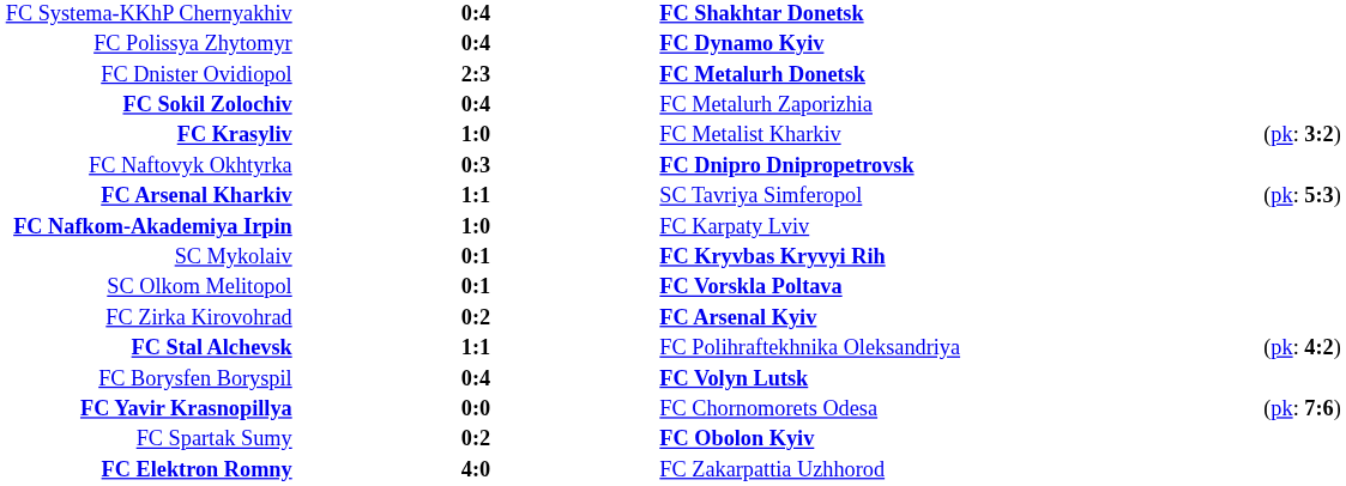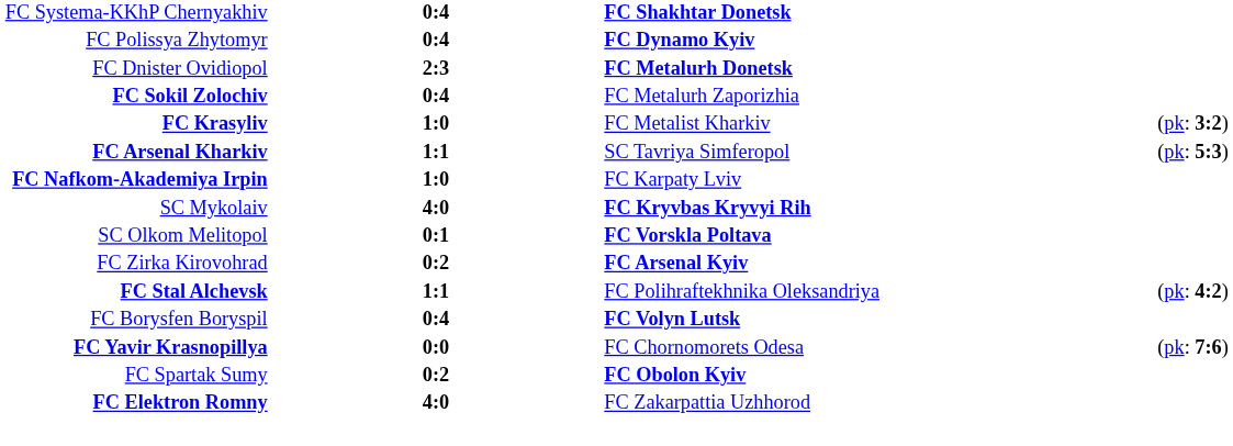 <table width=100% cellspacing=1>
 <tr>
 <th width=20%></th>
 <th width=12%></th>
 <th width=20%></th>
 <th></th>
 </tr>
 <tr style=font-size:90%>
 <td align=right><a href='#'>FC Systema-KKhP Chernyakhiv</a></td>
 <td align=center><strong>0:4</strong></td>
 <td><strong><a href='#'>FC Shakhtar Donetsk</a></strong></td>
 <td></td>
 </tr>
 <tr style=font-size:90%>
 <td align=right><a href='#'>FC Polissya Zhytomyr</a></td>
 <td align=center><strong>0:4</strong></td>
 <td><strong><a href='#'>FC Dynamo Kyiv</a></strong></td>
 <td></td>
 </tr>
 <tr style=font-size:90%>
 <td align=right><a href='#'>FC Dnister Ovidiopol</a></td>
 <td align=center><strong>2:3</strong></td>
 <td><strong><a href='#'>FC Metalurh Donetsk</a></strong></td>
 <td></td>
 </tr>
 <tr style=font-size:90%>
 <td align=right><strong><a href='#'>FC Sokil Zolochiv</a></strong></td>
 <td align=center><strong>0:4</strong></td>
 <td><a href='#'>FC Metalurh Zaporizhia</a></td>
 <td></td>
 </tr>
 <tr style=font-size:90%>
 <td align=right><strong><a href='#'>FC Krasyliv</a></strong></td>
 <td align=center><strong>1:0</strong></td>
 <td><a href='#'>FC Metalist Kharkiv</a></td>
 <td>(<a href='#'>pk</a>: <strong>3:2</strong>)</td>
 </tr>
 <tr style=font-size:90%>
-<td align=right><a href='#'>FC Naftovyk Okhtyrka</a></td>
-<td align=center><strong>0:3</strong></td>
-<td><strong><a href='#'>FC Dnipro Dnipropetrovsk</a></strong></td>
-<td></td>
-</tr>
-<tr style=font-size:90%>
 <td align=right><strong><a href='#'>FC Arsenal Kharkiv</a></strong></td>
 <td align=center><strong>1:1</strong></td>
 <td><a href='#'>SC Tavriya Simferopol</a></td>
 <td>(<a href='#'>pk</a>: <strong>5:3</strong>)</td>
 </tr>
 <tr style=font-size:90%>
 <td align=right><strong><a href='#'>FC Nafkom-Akademiya Irpin</a></strong></td>
 <td align=center><strong>1:0</strong></td>
 <td><a href='#'>FC Karpaty Lviv</a></td>
 <td></td>
 </tr>
 <tr style=font-size:90%>
 <td align=right><a href='#'>SC Mykolaiv</a></td>
-<td align=center><strong>0:1</strong></td>
+<td align=center><strong>4:0</strong></td>
 <td><strong><a href='#'>FC Kryvbas Kryvyi Rih</a></strong></td>
 <td></td>
 </tr>
 <tr style=font-size:90%>
 <td align=right><a href='#'>SC Olkom Melitopol</a></td>
 <td align=center><strong>0:1</strong></td>
 <td><strong><a href='#'>FC Vorskla Poltava</a></strong></td>
 <td></td>
 </tr>
 <tr style=font-size:90%>
 <td align=right><a href='#'>FC Zirka Kirovohrad</a></td>
 <td align=center><strong>0:2</strong></td>
 <td><strong><a href='#'>FC Arsenal Kyiv</a></strong></td>
 <td></td>
 </tr>
 <tr style=font-size:90%>
 <td align=right><strong><a href='#'>FC Stal Alchevsk</a></strong></td>
 <td align=center><strong>1:1</strong></td>
 <td><a href='#'>FC Polihraftekhnika Oleksandriya</a></td>
 <td>(<a href='#'>pk</a>: <strong>4:2</strong>)</td>
 </tr>
 <tr style=font-size:90%>
 <td align=right><a href='#'>FC Borysfen Boryspil</a></td>
 <td align=center><strong>0:4</strong></td>
 <td><strong><a href='#'>FC Volyn Lutsk</a></strong></td>
 <td></td>
 </tr>
 <tr style=font-size:90%>
 <td align=right><strong><a href='#'>FC Yavir Krasnopillya</a></strong></td>
 <td align=center><strong>0:0</strong></td>
 <td><a href='#'>FC Chornomorets Odesa</a></td>
 <td>(<a href='#'>pk</a>: <strong>7:6</strong>)</td>
 </tr>
 <tr style=font-size:90%>
 <td align=right><a href='#'>FC Spartak Sumy</a></td>
 <td align=center><strong>0:2</strong></td>
 <td><strong><a href='#'>FC Obolon Kyiv</a></strong></td>
 </tr>
 <tr style=font-size:90%>
 <td align=right><strong><a href='#'>FC Elektron Romny</a></strong></td>
 <td align=center><strong>4:0</strong></td>
 <td><a href='#'>FC Zakarpattia Uzhhorod</a></td>
 </tr>
 </table>
